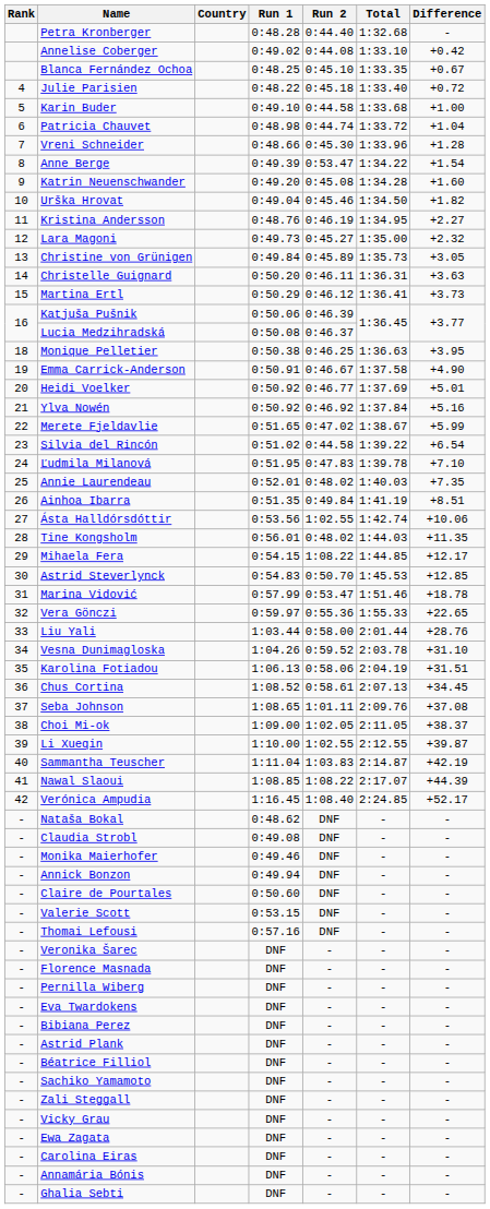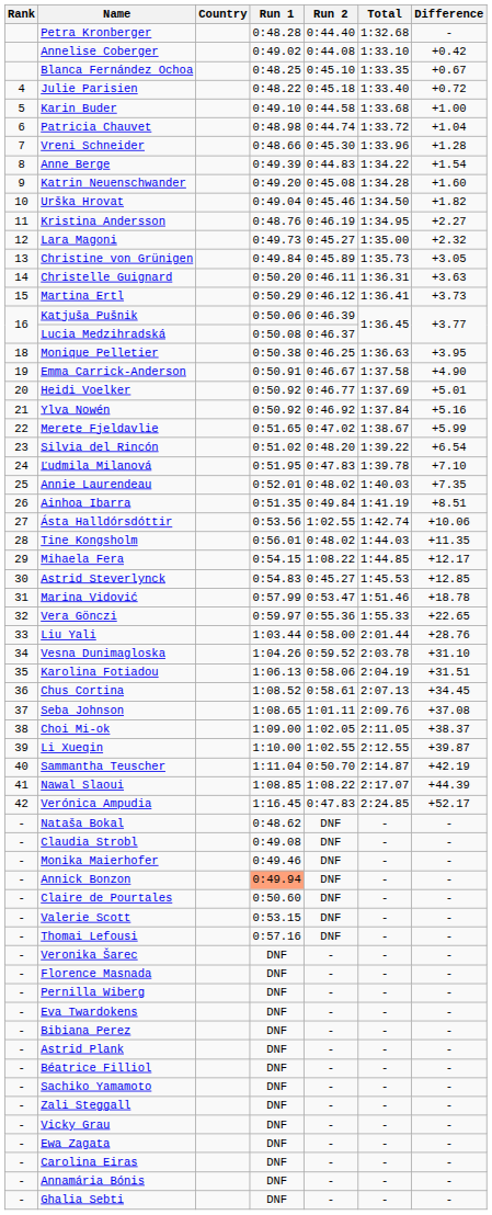 <table class="wikitable sortable" style="text-align:center">
 <tr>
 <th>Rank</th>
 <th>Name</th>
 <th>Country</th>
 <th>Run 1</th>
 <th>Run 2</th>
 <th>Total</th>
 <th>Difference</th>
 </tr>
 <tr>
 <td></td>
 <td align=left><a href='#'>Petra Kronberger</a></td>
 <td align=left></td>
 <td>0:48.28</td>
 <td>0:44.40</td>
 <td>1:32.68</td>
 <td>-</td>
 </tr>
 <tr>
 <td></td>
 <td align=left><a href='#'>Annelise Coberger</a></td>
 <td align=left></td>
 <td>0:49.02</td>
 <td>0:44.08</td>
 <td>1:33.10</td>
 <td>+0.42</td>
 </tr>
 <tr>
 <td></td>
 <td align=left><a href='#'>Blanca Fernández Ochoa</a></td>
 <td align=left></td>
 <td>0:48.25</td>
 <td>0:45.10</td>
 <td>1:33.35</td>
 <td>+0.67</td>
 </tr>
 <tr>
 <td>4</td>
 <td align=left><a href='#'>Julie Parisien</a></td>
 <td align=left></td>
 <td>0:48.22</td>
 <td>0:45.18</td>
 <td>1:33.40</td>
 <td>+0.72</td>
 </tr>
 <tr>
 <td>5</td>
 <td align=left><a href='#'>Karin Buder</a></td>
 <td align=left></td>
 <td>0:49.10</td>
 <td>0:44.58</td>
 <td>1:33.68</td>
 <td>+1.00</td>
 </tr>
 <tr>
 <td>6</td>
 <td align=left><a href='#'>Patricia Chauvet</a></td>
 <td align=left></td>
 <td>0:48.98</td>
 <td>0:44.74</td>
 <td>1:33.72</td>
 <td>+1.04</td>
 </tr>
 <tr>
 <td>7</td>
 <td align=left><a href='#'>Vreni Schneider</a></td>
 <td align=left></td>
 <td>0:48.66</td>
 <td>0:45.30</td>
 <td>1:33.96</td>
 <td>+1.28</td>
 </tr>
 <tr>
 <td>8</td>
 <td align=left><a href='#'>Anne Berge</a></td>
 <td align=left></td>
 <td>0:49.39</td>
-<td>0:53.47</td>
+<td>0:44.83</td>
 <td>1:34.22</td>
 <td>+1.54</td>
 </tr>
 <tr>
 <td>9</td>
 <td align=left><a href='#'>Katrin Neuenschwander</a></td>
 <td align=left></td>
 <td>0:49.20</td>
 <td>0:45.08</td>
 <td>1:34.28</td>
 <td>+1.60</td>
 </tr>
 <tr>
 <td>10</td>
 <td align=left><a href='#'>Urška Hrovat</a></td>
 <td align=left></td>
 <td>0:49.04</td>
 <td>0:45.46</td>
 <td>1:34.50</td>
 <td>+1.82</td>
 </tr>
 <tr>
 <td>11</td>
 <td align=left><a href='#'>Kristina Andersson</a></td>
 <td align=left></td>
 <td>0:48.76</td>
 <td>0:46.19</td>
 <td>1:34.95</td>
 <td>+2.27</td>
 </tr>
 <tr>
 <td>12</td>
 <td align=left><a href='#'>Lara Magoni</a></td>
 <td align=left></td>
 <td>0:49.73</td>
 <td>0:45.27</td>
 <td>1:35.00</td>
 <td>+2.32</td>
 </tr>
 <tr>
 <td>13</td>
 <td align=left><a href='#'>Christine von Grünigen</a></td>
 <td align=left></td>
 <td>0:49.84</td>
 <td>0:45.89</td>
 <td>1:35.73</td>
 <td>+3.05</td>
 </tr>
 <tr>
 <td>14</td>
 <td align=left><a href='#'>Christelle Guignard</a></td>
 <td align=left></td>
 <td>0:50.20</td>
 <td>0:46.11</td>
 <td>1:36.31</td>
 <td>+3.63</td>
 </tr>
 <tr>
 <td>15</td>
 <td align=left><a href='#'>Martina Ertl</a></td>
 <td align=left></td>
 <td>0:50.29</td>
 <td>0:46.12</td>
 <td>1:36.41</td>
 <td>+3.73</td>
 </tr>
 <tr>
 <td rowspan=2>16</td>
 <td align=left><a href='#'>Katjuša Pušnik</a></td>
 <td align=left></td>
 <td>0:50.06</td>
 <td>0:46.39</td>
 <td rowspan=2>1:36.45</td>
 <td rowspan=2>+3.77</td>
 </tr>
 <tr>
 <td align=left><a href='#'>Lucia Medzihradská</a></td>
 <td align=left></td>
 <td>0:50.08</td>
 <td>0:46.37</td>
 </tr>
 <tr>
 <td>18</td>
 <td align=left><a href='#'>Monique Pelletier</a></td>
 <td align=left></td>
 <td>0:50.38</td>
 <td>0:46.25</td>
 <td>1:36.63</td>
 <td>+3.95</td>
 </tr>
 <tr>
 <td>19</td>
 <td align=left><a href='#'>Emma Carrick-Anderson</a></td>
 <td align=left></td>
 <td>0:50.91</td>
 <td>0:46.67</td>
 <td>1:37.58</td>
 <td>+4.90</td>
 </tr>
 <tr>
 <td>20</td>
 <td align=left><a href='#'>Heidi Voelker</a></td>
 <td align=left></td>
 <td>0:50.92</td>
 <td>0:46.77</td>
 <td>1:37.69</td>
 <td>+5.01</td>
 </tr>
 <tr>
 <td>21</td>
 <td align=left><a href='#'>Ylva Nowén</a></td>
 <td align=left></td>
 <td>0:50.92</td>
 <td>0:46.92</td>
 <td>1:37.84</td>
 <td>+5.16</td>
 </tr>
 <tr>
 <td>22</td>
 <td align=left><a href='#'>Merete Fjeldavlie</a></td>
 <td align=left></td>
 <td>0:51.65</td>
 <td>0:47.02</td>
 <td>1:38.67</td>
 <td>+5.99</td>
 </tr>
 <tr>
 <td>23</td>
 <td align=left><a href='#'>Silvia del Rincón</a></td>
 <td align=left></td>
 <td>0:51.02</td>
-<td>0:44.58</td>
+<td>0:48.20</td>
 <td>1:39.22</td>
 <td>+6.54</td>
 </tr>
 <tr>
 <td>24</td>
 <td align=left><a href='#'>Ľudmila Milanová</a></td>
 <td align=left></td>
 <td>0:51.95</td>
 <td>0:47.83</td>
 <td>1:39.78</td>
 <td>+7.10</td>
 </tr>
 <tr>
 <td>25</td>
 <td align=left><a href='#'>Annie Laurendeau</a></td>
 <td align=left></td>
 <td>0:52.01</td>
 <td>0:48.02</td>
 <td>1:40.03</td>
 <td>+7.35</td>
 </tr>
 <tr>
 <td>26</td>
 <td align=left><a href='#'>Ainhoa Ibarra</a></td>
 <td align=left></td>
 <td>0:51.35</td>
 <td>0:49.84</td>
 <td>1:41.19</td>
 <td>+8.51</td>
 </tr>
 <tr>
 <td>27</td>
 <td align=left><a href='#'>Ásta Halldórsdóttir</a></td>
 <td align=left></td>
 <td>0:53.56</td>
 <td>1:02.55</td>
 <td>1:42.74</td>
 <td>+10.06</td>
 </tr>
 <tr>
 <td>28</td>
 <td align=left><a href='#'>Tine Kongsholm</a></td>
 <td align=left></td>
 <td>0:56.01</td>
 <td>0:48.02</td>
 <td>1:44.03</td>
 <td>+11.35</td>
 </tr>
 <tr>
 <td>29</td>
 <td align=left><a href='#'>Mihaela Fera</a></td>
 <td align=left></td>
 <td>0:54.15</td>
 <td>1:08.22</td>
 <td>1:44.85</td>
 <td>+12.17</td>
 </tr>
 <tr>
 <td>30</td>
 <td align=left><a href='#'>Astrid Steverlynck</a></td>
 <td align=left></td>
 <td>0:54.83</td>
-<td>0:50.70</td>
+<td>0:45.27</td>
 <td>1:45.53</td>
 <td>+12.85</td>
 </tr>
 <tr>
 <td>31</td>
 <td align=left><a href='#'>Marina Vidović</a></td>
 <td align=left></td>
 <td>0:57.99</td>
 <td>0:53.47</td>
 <td>1:51.46</td>
 <td>+18.78</td>
 </tr>
 <tr>
 <td>32</td>
 <td align=left><a href='#'>Vera Gönczi</a></td>
 <td align=left></td>
 <td>0:59.97</td>
 <td>0:55.36</td>
 <td>1:55.33</td>
 <td>+22.65</td>
 </tr>
 <tr>
 <td>33</td>
 <td align=left><a href='#'>Liu Yali</a></td>
 <td align=left></td>
 <td>1:03.44</td>
 <td>0:58.00</td>
 <td>2:01.44</td>
 <td>+28.76</td>
 </tr>
 <tr>
 <td>34</td>
 <td align=left><a href='#'>Vesna Dunimagloska</a></td>
 <td align=left></td>
 <td>1:04.26</td>
 <td>0:59.52</td>
 <td>2:03.78</td>
 <td>+31.10</td>
 </tr>
 <tr>
 <td>35</td>
 <td align=left><a href='#'>Karolina Fotiadou</a></td>
 <td align=left></td>
 <td>1:06.13</td>
 <td>0:58.06</td>
 <td>2:04.19</td>
 <td>+31.51</td>
 </tr>
 <tr>
 <td>36</td>
 <td align=left><a href='#'>Chus Cortina</a></td>
 <td align=left></td>
 <td>1:08.52</td>
 <td>0:58.61</td>
 <td>2:07.13</td>
 <td>+34.45</td>
 </tr>
 <tr>
 <td>37</td>
 <td align=left><a href='#'>Seba Johnson</a></td>
 <td align=left></td>
 <td>1:08.65</td>
 <td>1:01.11</td>
 <td>2:09.76</td>
 <td>+37.08</td>
 </tr>
 <tr>
 <td>38</td>
 <td align=left><a href='#'>Choi Mi-ok</a></td>
 <td align=left></td>
 <td>1:09.00</td>
 <td>1:02.05</td>
 <td>2:11.05</td>
 <td>+38.37</td>
 </tr>
 <tr>
 <td>39</td>
 <td align=left><a href='#'>Li Xueqin</a></td>
 <td align=left></td>
 <td>1:10.00</td>
 <td>1:02.55</td>
 <td>2:12.55</td>
 <td>+39.87</td>
 </tr>
 <tr>
 <td>40</td>
 <td align=left><a href='#'>Sammantha Teuscher</a></td>
 <td align=left></td>
 <td>1:11.04</td>
-<td>1:03.83</td>
+<td>0:50.70</td>
 <td>2:14.87</td>
 <td>+42.19</td>
 </tr>
 <tr>
 <td>41</td>
 <td align=left><a href='#'>Nawal Slaoui</a></td>
 <td align=left></td>
 <td>1:08.85</td>
 <td>1:08.22</td>
 <td>2:17.07</td>
 <td>+44.39</td>
 </tr>
 <tr>
 <td>42</td>
 <td align=left><a href='#'>Verónica Ampudia</a></td>
 <td align=left></td>
 <td>1:16.45</td>
-<td>1:08.40</td>
+<td>0:47.83</td>
 <td>2:24.85</td>
 <td>+52.17</td>
 </tr>
 <tr>
 <td>-</td>
 <td align=left><a href='#'>Nataša Bokal</a></td>
 <td align=left></td>
 <td>0:48.62</td>
 <td>DNF</td>
 <td>-</td>
 <td>-</td>
 </tr>
 <tr>
 <td>-</td>
 <td align=left><a href='#'>Claudia Strobl</a></td>
 <td align=left></td>
 <td>0:49.08</td>
 <td>DNF</td>
 <td>-</td>
 <td>-</td>
 </tr>
 <tr>
 <td>-</td>
 <td align=left><a href='#'>Monika Maierhofer</a></td>
 <td align=left></td>
 <td>0:49.46</td>
 <td>DNF</td>
 <td>-</td>
 <td>-</td>
 </tr>
 <tr>
 <td>-</td>
 <td align=left><a href='#'>Annick Bonzon</a></td>
 <td align=left></td>
-<td>0:49.94</td>
+<td style="background: lightsalmon;">0:49.94</td>
 <td>DNF</td>
 <td>-</td>
 <td>-</td>
 </tr>
 <tr>
 <td>-</td>
 <td align=left><a href='#'>Claire de Pourtales</a></td>
 <td align=left></td>
 <td>0:50.60</td>
 <td>DNF</td>
 <td>-</td>
 <td>-</td>
 </tr>
 <tr>
 <td>-</td>
 <td align=left><a href='#'>Valerie Scott</a></td>
 <td align=left></td>
 <td>0:53.15</td>
 <td>DNF</td>
 <td>-</td>
 <td>-</td>
 </tr>
 <tr>
 <td>-</td>
 <td align=left><a href='#'>Thomai Lefousi</a></td>
 <td align=left></td>
 <td>0:57.16</td>
 <td>DNF</td>
 <td>-</td>
 <td>-</td>
 </tr>
 <tr>
 <td>-</td>
 <td align=left><a href='#'>Veronika Šarec</a></td>
 <td align=left></td>
 <td>DNF</td>
 <td>-</td>
 <td>-</td>
 <td>-</td>
 </tr>
 <tr>
 <td>-</td>
 <td align=left><a href='#'>Florence Masnada</a></td>
 <td align=left></td>
 <td>DNF</td>
 <td>-</td>
 <td>-</td>
 <td>-</td>
 </tr>
 <tr>
 <td>-</td>
 <td align=left><a href='#'>Pernilla Wiberg</a></td>
 <td align=left></td>
 <td>DNF</td>
 <td>-</td>
 <td>-</td>
 <td>-</td>
 </tr>
 <tr>
 <td>-</td>
 <td align=left><a href='#'>Eva Twardokens</a></td>
 <td align=left></td>
 <td>DNF</td>
 <td>-</td>
 <td>-</td>
 <td>-</td>
 </tr>
 <tr>
 <td>-</td>
 <td align=left><a href='#'>Bibiana Perez</a></td>
 <td align=left></td>
 <td>DNF</td>
 <td>-</td>
 <td>-</td>
 <td>-</td>
 </tr>
 <tr>
 <td>-</td>
 <td align=left><a href='#'>Astrid Plank</a></td>
 <td align=left></td>
 <td>DNF</td>
 <td>-</td>
 <td>-</td>
 <td>-</td>
 </tr>
 <tr>
 <td>-</td>
 <td align=left><a href='#'>Béatrice Filliol</a></td>
 <td align=left></td>
 <td>DNF</td>
 <td>-</td>
 <td>-</td>
 <td>-</td>
 </tr>
 <tr>
 <td>-</td>
 <td align=left><a href='#'>Sachiko Yamamoto</a></td>
 <td align=left></td>
 <td>DNF</td>
 <td>-</td>
 <td>-</td>
 <td>-</td>
 </tr>
 <tr>
 <td>-</td>
 <td align=left><a href='#'>Zali Steggall</a></td>
 <td align=left></td>
 <td>DNF</td>
 <td>-</td>
 <td>-</td>
 <td>-</td>
 </tr>
 <tr>
 <td>-</td>
 <td align=left><a href='#'>Vicky Grau</a></td>
 <td align=left></td>
 <td>DNF</td>
 <td>-</td>
 <td>-</td>
 <td>-</td>
 </tr>
 <tr>
 <td>-</td>
 <td align=left><a href='#'>Ewa Zagata</a></td>
 <td align=left></td>
 <td>DNF</td>
 <td>-</td>
 <td>-</td>
 <td>-</td>
 </tr>
 <tr>
 <td>-</td>
 <td align=left><a href='#'>Carolina Eiras</a></td>
 <td align=left></td>
 <td>DNF</td>
 <td>-</td>
 <td>-</td>
 <td>-</td>
 </tr>
 <tr>
 <td>-</td>
 <td align=left><a href='#'>Annamária Bónis</a></td>
 <td align=left></td>
 <td>DNF</td>
 <td>-</td>
 <td>-</td>
 <td>-</td>
 </tr>
 <tr>
 <td>-</td>
 <td align=left><a href='#'>Ghalia Sebti</a></td>
 <td align=left></td>
 <td>DNF</td>
 <td>-</td>
 <td>-</td>
 <td>-</td>
 </tr>
 </table>
